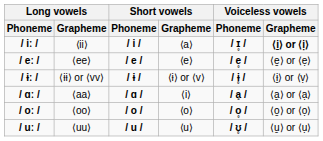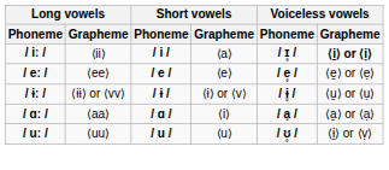 <table class="wikitable">
 <tr>
 <th colspan="2">Long vowels</th>
 <th colspan="2">Short vowels</th>
 <th colspan="2">Voiceless vowels</th>
 </tr>
 <tr>
 <th>Phoneme</th>
 <th>Grapheme</th>
 <th>Phoneme</th>
 <th>Grapheme</th>
 <th>Phoneme</th>
 <th>Grapheme</th>
 </tr>
 <tr style="text-align:center;">
 <td><strong>/ iː /</strong></td>
 <td>⟨ii⟩</td>
 <td><strong>/ i /</strong></td>
 <td>⟨a⟩</td>
 <td><strong>/ ɪ̥ /</strong></td>
 <td><strong>⟨i̱⟩ or ⟨ị⟩</strong></td>
 </tr>
 <tr style="text-align:center;">
 <td><strong>/ eː /</strong></td>
 <td>⟨ee⟩</td>
 <td><strong>/ e /</strong></td>
 <td>⟨e⟩</td>
 <td><strong>/ e̥ /</strong></td>
 <td>⟨e̱⟩ or ⟨ẹ⟩</td>
 </tr>
 <tr style="text-align:center;">
 <td><strong>/ ɨː /</strong></td>
 <td>⟨ɨɨ⟩ or ⟨vv⟩</td>
 <td><strong>/ ɨ /</strong></td>
 <td>⟨ɨ⟩ or ⟨v⟩</td>
 <td><strong>/ ɨ̥ /</strong></td>
-<td>⟨ɨ̱⟩ or ⟨ṿ⟩</td>
+<td>⟨u̱⟩ or ⟨ụ⟩</td>
 </tr>
 <tr style="text-align:center;">
 <td><strong>/ ɑː /</strong></td>
 <td>⟨aa⟩</td>
 <td><strong>/ ɑ /</strong></td>
 <td>⟨i⟩</td>
 <td><strong>/ ḁ /</strong></td>
 <td>⟨a̱⟩ or ⟨ạ⟩</td>
 </tr>
 <tr style="text-align:center;">
-<td><strong>/ oː /</strong></td>
-<td>⟨oo⟩</td>
-<td><strong>/ o /</strong></td>
-<td>⟨o⟩</td>
-<td><strong>/ o̥ /</strong></td>
-<td>⟨o̱⟩ or ⟨ọ⟩</td>
-</tr>
-<tr style="text-align:center;">
 <td><strong>/ uː /</strong></td>
 <td>⟨uu⟩</td>
 <td><strong>/ u /</strong></td>
 <td>⟨u⟩</td>
 <td><strong>/ ʊ̥ /</strong></td>
-<td>⟨u̱⟩ or ⟨ụ⟩</td>
+<td>⟨ɨ̱⟩ or ⟨ṿ⟩</td>
 </tr>
 </table>
